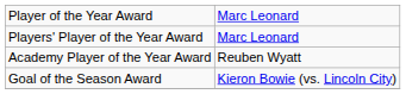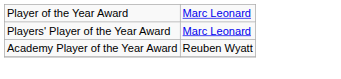 <table class="wikitable" style="text-align:left; font-size:95%;">
 <tr>
 <td>Player of the Year Award</td>
 <td><a href='#'>Marc Leonard</a></td>
 </tr>
 <tr>
 <td>Players' Player of the Year Award</td>
 <td><a href='#'>Marc Leonard</a></td>
 </tr>
 <tr>
 <td>Academy Player of the Year Award</td>
 <td>Reuben Wyatt</td>
 </tr>
 <tr>
-<td>Goal of the Season Award</td>
-<td><a href='#'>Kieron Bowie</a> (vs. <a href='#'>Lincoln City</a>)</td>
-</tr>
-<tr>
 </tr>
 </table>
